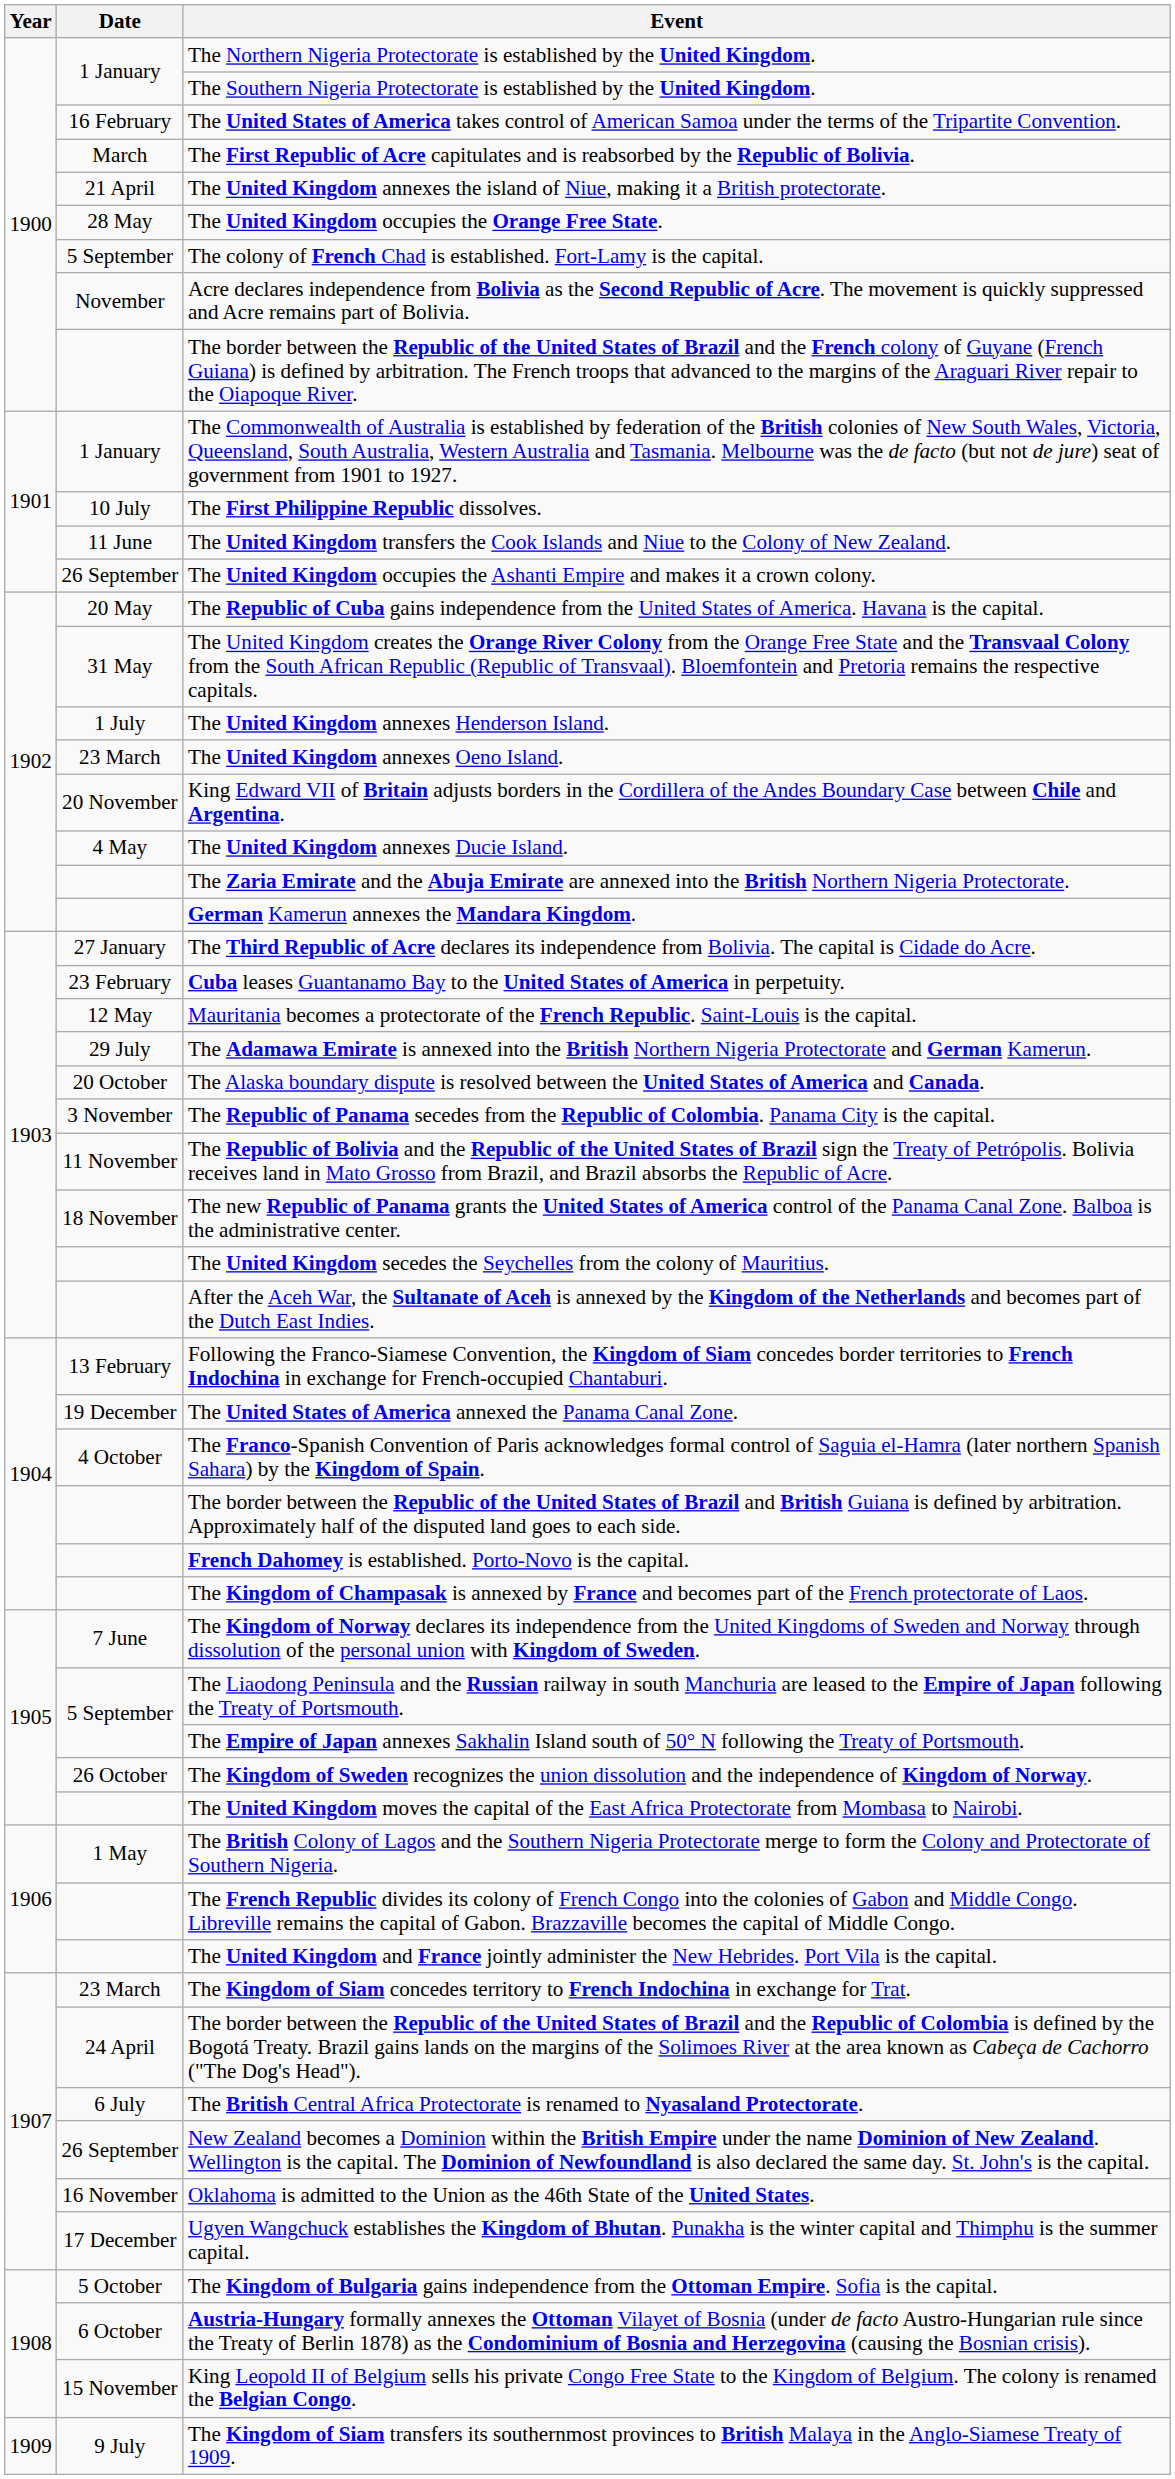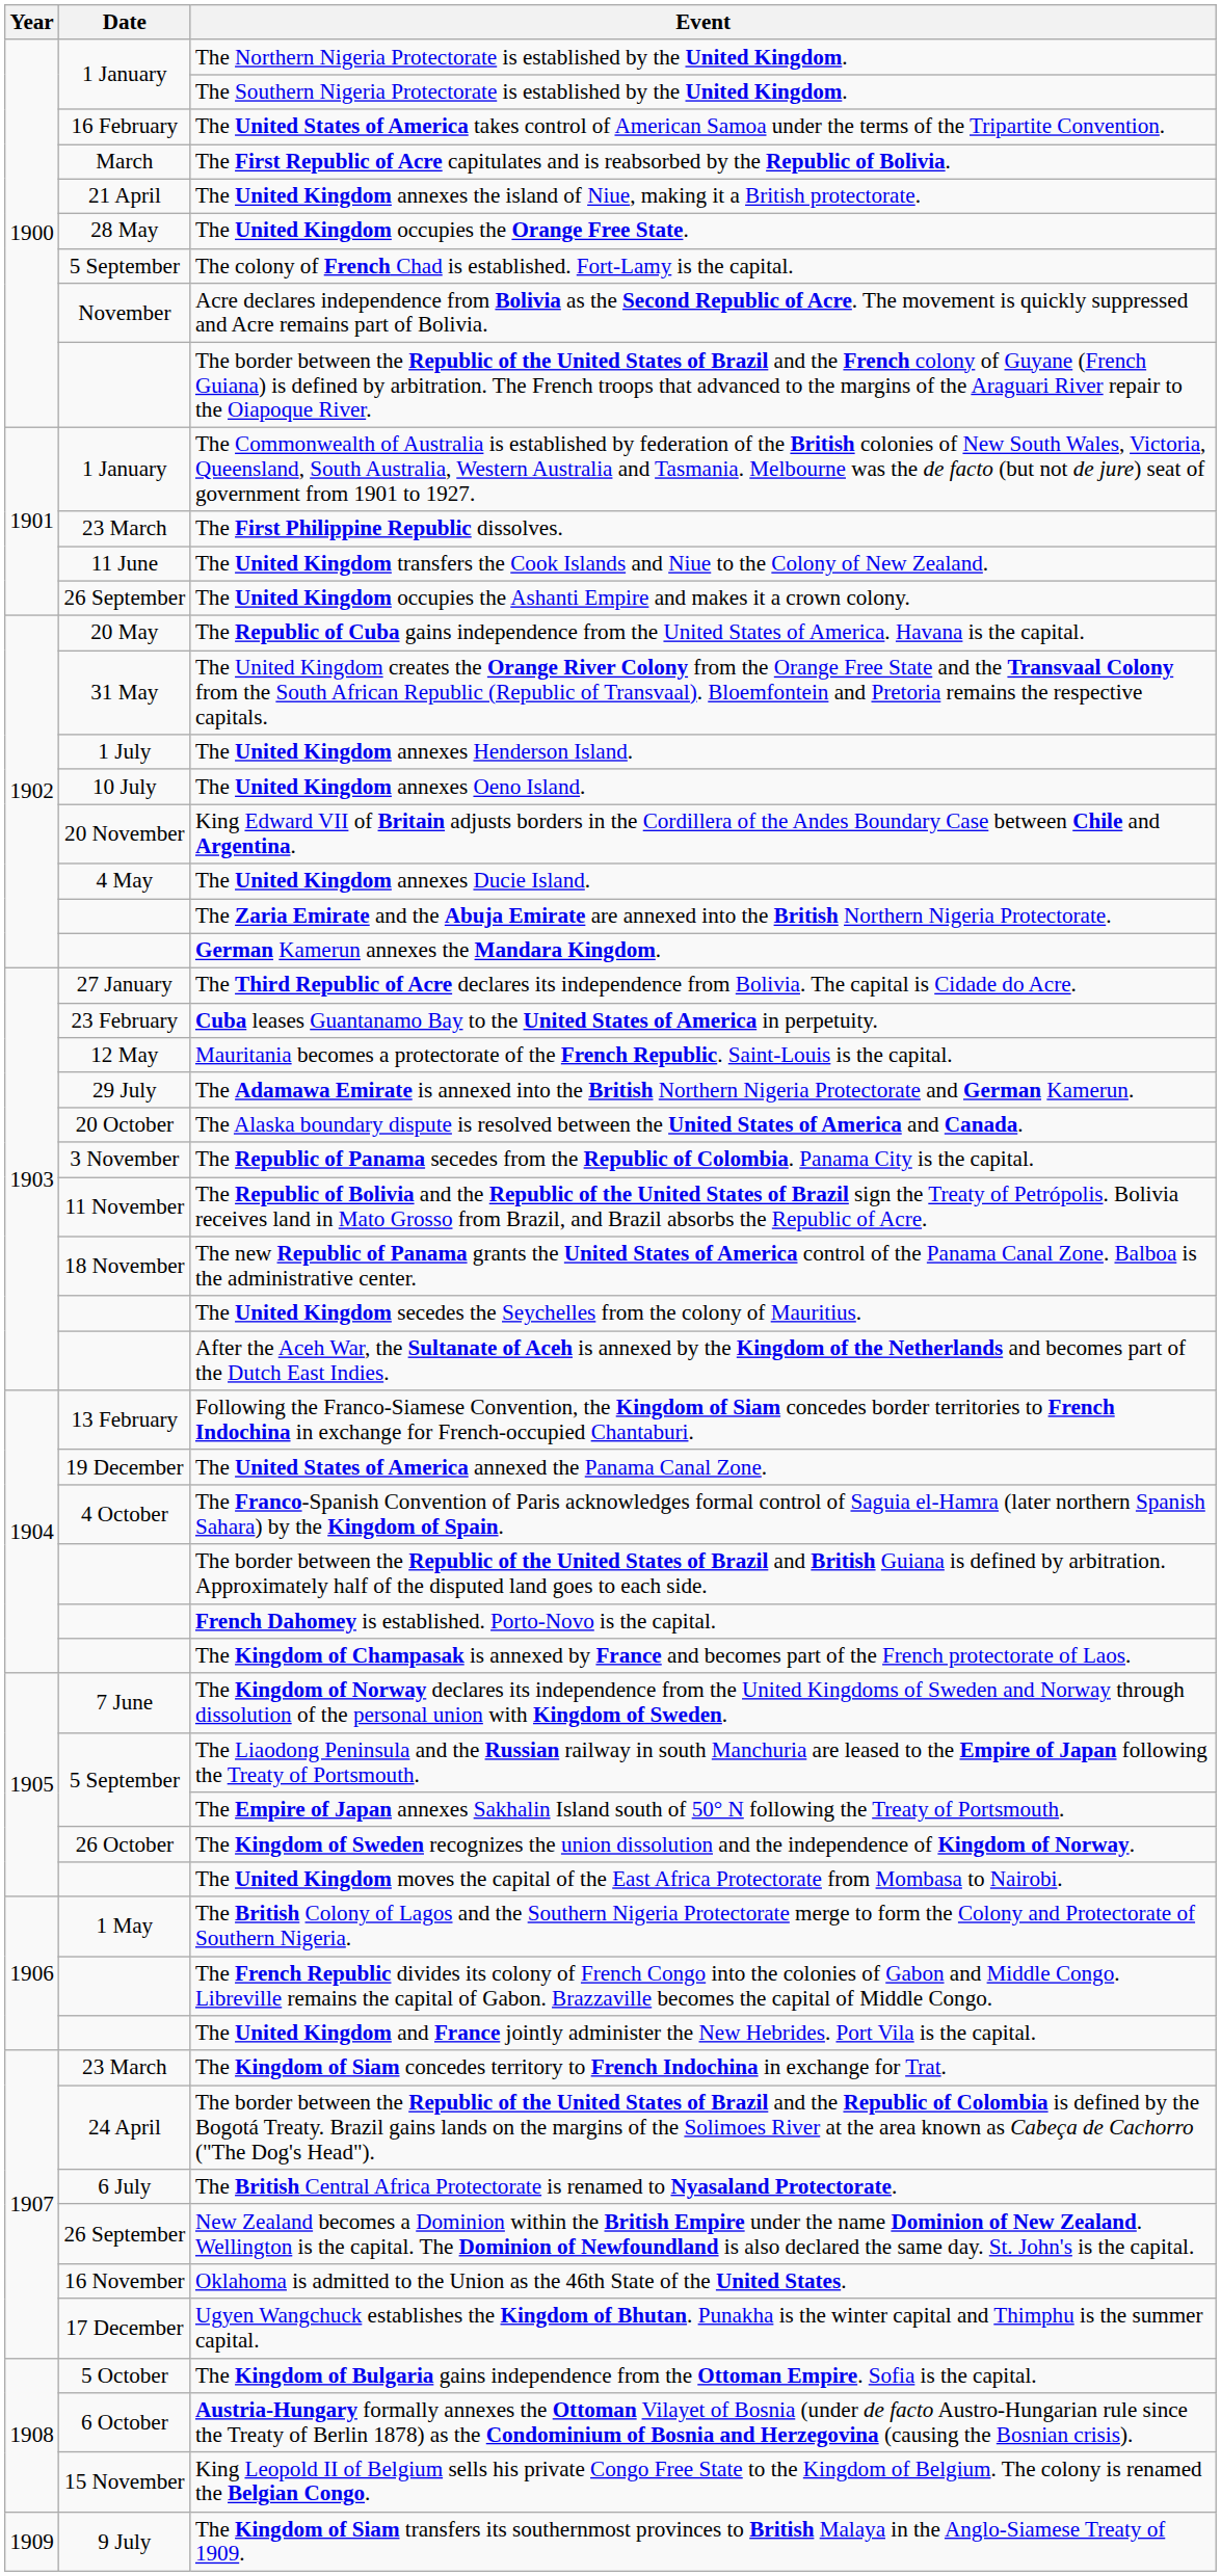 <table class=wikitable style="width:100%; text-align:center">
 <tr>
 <th style="width:2em">Year</th>
 <th style="width:4em">Date</th>
 <th>Event</th>
 </tr>
 <tr>
 <td rowspan=9>1900</td>
 <td rowspan=2>1 January</td>
 <td style=text-align:left>The <a href='#'>Northern Nigeria Protectorate</a> is established by the <a href='#'><strong>United Kingdom</strong></a>.</td>
 </tr>
 <tr>
 <td style=text-align:left>The <a href='#'>Southern Nigeria Protectorate</a> is established by the <a href='#'><strong>United Kingdom</strong></a>.</td>
 </tr>
 <tr>
 <td>16 February</td>
 <td style=text-align:left>The <strong><a href='#'>United States of America</a></strong> takes control of <a href='#'>American Samoa</a> under the terms of the <a href='#'>Tripartite Convention</a>.</td>
 </tr>
 <tr>
 <td>March</td>
 <td style=text-align:left>The <strong><a href='#'>First Republic of Acre</a></strong> capitulates and is reabsorbed by the <strong><a href='#'>Republic of Bolivia</a></strong>.</td>
 </tr>
 <tr>
 <td>21 April</td>
 <td style=text-align:left>The <strong><a href='#'>United Kingdom</a></strong> annexes the island of <a href='#'>Niue</a>, making it a <a href='#'>British protectorate</a>.</td>
 </tr>
 <tr>
 <td>28 May</td>
 <td style=text-align:left>The <strong><a href='#'>United Kingdom</a></strong> occupies the <strong><a href='#'>Orange Free State</a></strong>.</td>
 </tr>
 <tr>
 <td>5 September</td>
 <td style=text-align:left>The colony of <a href='#'><strong>French</strong> Chad</a> is established. <a href='#'>Fort-Lamy</a> is the capital.</td>
 </tr>
 <tr>
 <td>November</td>
 <td style=text-align:left>Acre declares independence from <strong><a href='#'>Bolivia</a></strong> as the <strong><a href='#'>Second Republic of Acre</a></strong>. The movement is quickly suppressed and Acre remains part of Bolivia.</td>
 </tr>
 <tr>
 <td></td>
 <td style=text-align:left>The border between the <strong><a href='#'>Republic of the United States of Brazil</a></strong> and the <a href='#'><strong>French</strong> colony</a> of <a href='#'>Guyane</a> (<a href='#'>French Guiana</a>) is defined by arbitration. The French troops that advanced to the margins of the <a href='#'>Araguari River</a> repair to the <a href='#'>Oiapoque River</a>.</td>
 </tr>
 <tr>
 <td rowspan=4>1901</td>
 <td>1 January</td>
 <td style=text-align:left>The <a href='#'>Commonwealth of Australia</a> is established by federation of the <a href='#'><strong>British</strong></a> colonies of <a href='#'>New South Wales</a>, <a href='#'>Victoria</a>, <a href='#'>Queensland</a>, <a href='#'>South Australia</a>, <a href='#'>Western Australia</a> and <a href='#'>Tasmania</a>. <a href='#'>Melbourne</a> was the <em>de facto</em> (but not <em>de jure</em>) seat of government from 1901 to 1927.</td>
 </tr>
 <tr>
-<td>10 July</td>
+<td>23 March</td>
 <td style=text-align:left>The <strong><a href='#'>First Philippine Republic</a></strong> dissolves.</td>
 </tr>
 <tr>
 <td>11 June</td>
 <td style=text-align:left>The <strong><a href='#'>United Kingdom</a></strong> transfers the <a href='#'>Cook Islands</a> and <a href='#'>Niue</a> to the <a href='#'>Colony of New Zealand</a>.</td>
 </tr>
 <tr>
 <td>26 September</td>
 <td style=text-align:left>The <strong><a href='#'>United Kingdom</a></strong> occupies the <a href='#'>Ashanti Empire</a> and makes it a crown colony.</td>
 </tr>
 <tr>
 <td rowspan=8>1902</td>
 <td>20 May</td>
 <td style=text-align:left>The <strong><a href='#'>Republic of Cuba</a></strong> gains independence from the <a href='#'>United States of America</a>. <a href='#'>Havana</a> is the capital.</td>
 </tr>
 <tr>
 <td>31 May</td>
 <td style=text-align:left>The <a href='#'>United Kingdom</a> creates the <strong><a href='#'>Orange River Colony</a></strong> from the <a href='#'>Orange Free State</a> and the <strong><a href='#'>Transvaal Colony</a></strong> from the <a href='#'>South African Republic (Republic of Transvaal)</a>. <a href='#'>Bloemfontein</a> and <a href='#'>Pretoria</a> remains the respective capitals.</td>
 </tr>
 <tr>
 <td>1 July</td>
 <td style=text-align:left>The <strong><a href='#'>United Kingdom</a></strong> annexes <a href='#'>Henderson Island</a>.</td>
 </tr>
 <tr>
-<td>23 March</td>
+<td>10 July</td>
 <td style=text-align:left>The <strong><a href='#'>United Kingdom</a></strong> annexes <a href='#'>Oeno Island</a>.</td>
 </tr>
 <tr>
 <td>20 November</td>
 <td style=text-align:left>King <a href='#'>Edward VII</a> of <a href='#'><strong>Britain</strong></a> adjusts borders in the <a href='#'>Cordillera of the Andes Boundary Case</a> between <strong><a href='#'>Chile</a></strong> and <strong><a href='#'>Argentina</a></strong>.</td>
 </tr>
 <tr>
 <td>4 May</td>
 <td style=text-align:left>The <strong><a href='#'>United Kingdom</a></strong> annexes <a href='#'>Ducie Island</a>.</td>
 </tr>
 <tr>
 <td></td>
 <td style=text-align:left>The <strong><a href='#'>Zaria Emirate</a></strong> and the <strong><a href='#'>Abuja Emirate</a></strong> are annexed into the <strong><a href='#'>British</a></strong> <a href='#'>Northern Nigeria Protectorate</a>.</td>
 </tr>
 <tr>
 <td></td>
 <td style=text-align:left><strong><a href='#'>German</a></strong> <a href='#'>Kamerun</a> annexes the <strong><a href='#'>Mandara Kingdom</a></strong>.</td>
 </tr>
 <tr>
 <td rowspan=10>1903</td>
 <td>27 January</td>
 <td style=text-align:left>The <strong><a href='#'>Third Republic of Acre</a></strong> declares its independence from <a href='#'>Bolivia</a>. The capital is <a href='#'>Cidade do Acre</a>.</td>
 </tr>
 <tr>
 <td>23 February</td>
 <td style=text-align:left><strong><a href='#'>Cuba</a></strong> leases <a href='#'>Guantanamo Bay</a> to the <strong><a href='#'>United States of America</a></strong> in perpetuity.</td>
 </tr>
 <tr>
 <td>12 May</td>
 <td style=text-align:left><a href='#'>Mauritania</a> becomes a protectorate of the <strong><a href='#'>French Republic</a></strong>. <a href='#'>Saint-Louis</a> is the capital.</td>
 </tr>
 <tr>
 <td>29 July</td>
 <td style=text-align:left>The <strong><a href='#'>Adamawa Emirate</a></strong> is annexed into the <a href='#'><strong>British</strong></a> <a href='#'>Northern Nigeria Protectorate</a> and <strong><a href='#'>German</a></strong> <a href='#'>Kamerun</a>.</td>
 </tr>
 <tr>
 <td>20 October</td>
 <td style=text-align:left>The <a href='#'>Alaska boundary dispute</a> is resolved between the <strong><a href='#'>United States of America</a></strong> and <strong><a href='#'>Canada</a></strong>.</td>
 </tr>
 <tr>
 <td>3 November</td>
 <td style=text-align:left>The <strong><a href='#'>Republic of Panama</a></strong> secedes from the <strong><a href='#'>Republic of Colombia</a></strong>. <a href='#'>Panama City</a> is the capital.</td>
 </tr>
 <tr>
 <td>11 November</td>
 <td style=text-align:left>The <strong><a href='#'>Republic of Bolivia</a></strong> and the <strong><a href='#'>Republic of the United States of Brazil</a></strong> sign the <a href='#'>Treaty of Petrópolis</a>. Bolivia receives land in <a href='#'>Mato Grosso</a> from Brazil, and Brazil absorbs the <a href='#'>Republic of Acre</a>.</td>
 </tr>
 <tr>
 <td>18 November</td>
 <td style=text-align:left>The new <strong><a href='#'>Republic of Panama</a></strong> grants the <strong><a href='#'>United States of America</a></strong> control of the <a href='#'>Panama Canal Zone</a>. <a href='#'>Balboa</a> is the administrative center.</td>
 </tr>
 <tr>
 <td></td>
 <td style=text-align:left>The <a href='#'><strong>United Kingdom</strong></a> secedes the <a href='#'>Seychelles</a> from the colony of <a href='#'>Mauritius</a>.</td>
 </tr>
 <tr>
 <td></td>
 <td style=text-align:left>After the <a href='#'>Aceh War</a>, the <strong><a href='#'>Sultanate of Aceh</a></strong> is annexed by the <strong><a href='#'>Kingdom of the Netherlands</a></strong> and becomes part of the <a href='#'>Dutch East Indies</a>.</td>
 </tr>
 <tr>
 <td rowspan=6>1904</td>
 <td>13 February</td>
 <td style=text-align:left>Following the Franco-Siamese Convention, the <a href='#'><strong>Kingdom of Siam</strong></a> concedes border territories to <strong><a href='#'>French Indochina</a></strong> in exchange for French-occupied <a href='#'>Chantaburi</a>.</td>
 </tr>
 <tr>
 <td>19 December</td>
 <td style=text-align:left>The <strong><a href='#'>United States of America</a></strong> annexed the <a href='#'>Panama Canal Zone</a>.</td>
 </tr>
 <tr>
 <td>4 October</td>
 <td style=text-align:left>The <a href='#'><strong>Franco</strong></a>-Spanish Convention of Paris acknowledges formal control of <a href='#'>Saguia el-Hamra</a> (later northern <a href='#'>Spanish Sahara</a>) by the <strong><a href='#'>Kingdom of Spain</a></strong>.</td>
 </tr>
 <tr>
 <td></td>
 <td style=text-align:left>The border between the <strong><a href='#'>Republic of the United States of Brazil</a></strong> and <strong><a href='#'>British</a></strong> <a href='#'>Guiana</a> is defined by arbitration. Approximately half of the disputed land goes to each side.</td>
 </tr>
 <tr>
 <td></td>
 <td style=text-align:left><strong><a href='#'>French Dahomey</a></strong> is established. <a href='#'>Porto-Novo</a> is the capital.</td>
 </tr>
 <tr>
 <td></td>
 <td style=text-align:left>The <strong><a href='#'>Kingdom of Champasak</a></strong> is annexed by <a href='#'><strong>France</strong></a> and becomes part of the <a href='#'>French protectorate of Laos</a>.</td>
 </tr>
 <tr>
 <td rowspan=5>1905</td>
 <td>7 June</td>
 <td style=text-align:left>The <strong><a href='#'>Kingdom of Norway</a></strong> declares its independence from the <a href='#'>United Kingdoms of Sweden and Norway</a> through <a href='#'>dissolution</a> of the <a href='#'>personal union</a> with <strong><a href='#'>Kingdom of Sweden</a></strong>.</td>
 </tr>
 <tr>
 <td rowspan=2>5 September</td>
 <td style=text-align:left>The <a href='#'>Liaodong Peninsula</a> and the <a href='#'><strong>Russian</strong></a> railway in south <a href='#'>Manchuria</a> are leased to the <strong><a href='#'>Empire of Japan</a></strong> following the <a href='#'>Treaty of Portsmouth</a>.</td>
 </tr>
 <tr>
 <td style=text-align:left>The <strong><a href='#'>Empire of Japan</a></strong> annexes <a href='#'>Sakhalin</a> Island south of <a href='#'>50° N</a> following the <a href='#'>Treaty of Portsmouth</a>.</td>
 </tr>
 <tr>
 <td>26 October</td>
 <td style=text-align:left>The <strong><a href='#'>Kingdom of Sweden</a></strong> recognizes the <a href='#'>union dissolution</a> and the independence of <strong><a href='#'>Kingdom of Norway</a></strong>.</td>
 </tr>
 <tr>
 <td></td>
 <td style=text-align:left>The <a href='#'><strong>United Kingdom</strong></a> moves the capital of the <a href='#'>East Africa Protectorate</a> from <a href='#'>Mombasa</a> to <a href='#'>Nairobi</a>.</td>
 </tr>
 <tr>
 <td rowspan=3>1906</td>
 <td>1 May</td>
 <td style=text-align:left>The <a href='#'><strong>British</strong></a> <a href='#'>Colony of Lagos</a> and the <a href='#'>Southern Nigeria Protectorate</a> merge to form the <a href='#'>Colony and Protectorate of Southern Nigeria</a>.</td>
 </tr>
 <tr>
 <td></td>
 <td style=text-align:left>The <strong><a href='#'>French Republic</a></strong> divides its colony of <a href='#'>French Congo</a> into the colonies of <a href='#'>Gabon</a> and <a href='#'>Middle Congo</a>. <a href='#'>Libreville</a> remains the capital of Gabon. <a href='#'>Brazzaville</a> becomes the capital of Middle Congo.</td>
 </tr>
 <tr>
 <td></td>
 <td style=text-align:left>The <a href='#'><strong>United Kingdom</strong></a> and <a href='#'><strong>France</strong></a> jointly administer the <a href='#'>New Hebrides</a>. <a href='#'>Port Vila</a> is the capital.</td>
 </tr>
 <tr>
 <td rowspan=6>1907</td>
 <td>23 March</td>
 <td style=text-align:left>The <a href='#'><strong>Kingdom of Siam</strong></a> concedes territory to <strong><a href='#'>French Indochina</a></strong> in exchange for <a href='#'>Trat</a>.</td>
 </tr>
 <tr>
 <td>24 April</td>
 <td style=text-align:left>The border between the <strong><a href='#'>Republic of the United States of Brazil</a></strong> and the <strong><a href='#'>Republic of Colombia</a></strong> is defined by the Bogotá Treaty. Brazil gains lands on the margins of the <a href='#'>Solimoes River</a> at the area known as <em>Cabeça de Cachorro</em> ("The Dog's Head").</td>
 </tr>
 <tr>
 <td>6 July</td>
 <td style=text-align:left>The <a href='#'><strong>British</strong> Central Africa Protectorate</a> is renamed to <strong><a href='#'>Nyasaland Protectorate</a></strong>.</td>
 </tr>
 <tr>
 <td>26 September</td>
 <td style=text-align:left><a href='#'>New Zealand</a> becomes a <a href='#'>Dominion</a> within the <strong><a href='#'>British Empire</a></strong> under the name <strong><a href='#'>Dominion of New Zealand</a></strong>. <a href='#'>Wellington</a> is the capital. The <strong><a href='#'>Dominion of Newfoundland</a></strong> is also declared the same day. <a href='#'>St. John's</a> is the capital.</td>
 </tr>
 <tr>
 <td>16 November</td>
 <td style=text-align:left><a href='#'>Oklahoma</a> is admitted to the Union as the 46th State of the <strong><a href='#'>United States</a></strong>.</td>
 </tr>
 <tr>
 <td>17 December</td>
 <td style=text-align:left><a href='#'>Ugyen Wangchuck</a> establishes the <strong><a href='#'>Kingdom of Bhutan</a></strong>. <a href='#'>Punakha</a> is the winter capital and <a href='#'>Thimphu</a> is the summer capital.</td>
 </tr>
 <tr>
 <td rowspan=3>1908</td>
 <td>5 October</td>
 <td style="text-align:left">The <strong><a href='#'>Kingdom of Bulgaria</a></strong> gains independence from the <strong><a href='#'>Ottoman Empire</a></strong>. <a href='#'>Sofia</a> is the capital.</td>
 </tr>
 <tr>
 <td>6 October</td>
 <td style=text-align:left><strong><a href='#'>Austria-Hungary</a></strong> formally annexes the <a href='#'><strong>Ottoman</strong></a> <a href='#'>Vilayet of Bosnia</a> (under <em>de facto</em> Austro-Hungarian rule since the Treaty of Berlin 1878) as the <strong><a href='#'>Condominium of Bosnia and Herzegovina</a></strong> (causing the <a href='#'>Bosnian crisis</a>).</td>
 </tr>
 <tr>
 <td>15 November</td>
 <td style=text-align:left>King <a href='#'>Leopold II of Belgium</a> sells his private <a href='#'>Congo Free State</a> to the <a href='#'>Kingdom of Belgium</a>. The colony is renamed the <strong><a href='#'>Belgian Congo</a></strong>.</td>
 </tr>
 <tr>
 <td>1909</td>
 <td>9 July</td>
 <td style=text-align:left>The <a href='#'><strong>Kingdom of Siam</strong></a> transfers its southernmost provinces to <strong><a href='#'>British</a></strong> <a href='#'>Malaya</a> in the <a href='#'>Anglo-Siamese Treaty of 1909</a>.</td>
 </tr>
 </table>
